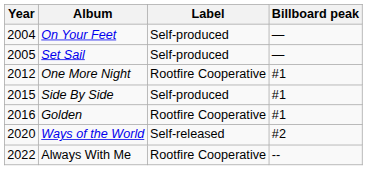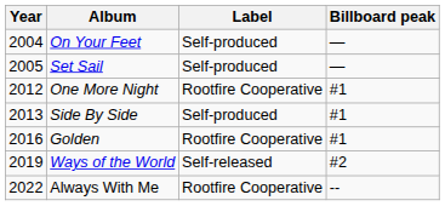 <table class="wikitable">
 <tr>
 <th>Year</th>
 <th>Album</th>
 <th>Label</th>
 <th>Billboard peak</th>
 </tr>
 <tr>
 <td>2004</td>
 <td><em><a href='#'>On Your Feet</a></em></td>
 <td>Self-produced</td>
 <td>—</td>
 </tr>
 <tr>
 <td>2005</td>
 <td><em><a href='#'>Set Sail</a></em></td>
 <td>Self-produced</td>
 <td>—</td>
 </tr>
 <tr>
 <td>2012</td>
 <td><em>One More Night</em></td>
 <td>Rootfire Cooperative</td>
 <td>#1</td>
 </tr>
 <tr>
-<td>2015</td>
+<td>2013</td>
 <td><em>Side By Side</em></td>
 <td>Self-produced</td>
 <td>#1</td>
 </tr>
 <tr>
 <td>2016</td>
 <td><em>Golden</em></td>
 <td>Rootfire Cooperative</td>
 <td>#1</td>
 </tr>
 <tr>
-<td>2020</td>
+<td>2019</td>
 <td><em><a href='#'>Ways of the World</a></em></td>
 <td>Self-released</td>
 <td>#2</td>
 </tr>
 <tr>
 <td>2022</td>
 <td>Always With Me</td>
 <td>Rootfire Cooperative</td>
 <td>--</td>
 </tr>
 </table>
